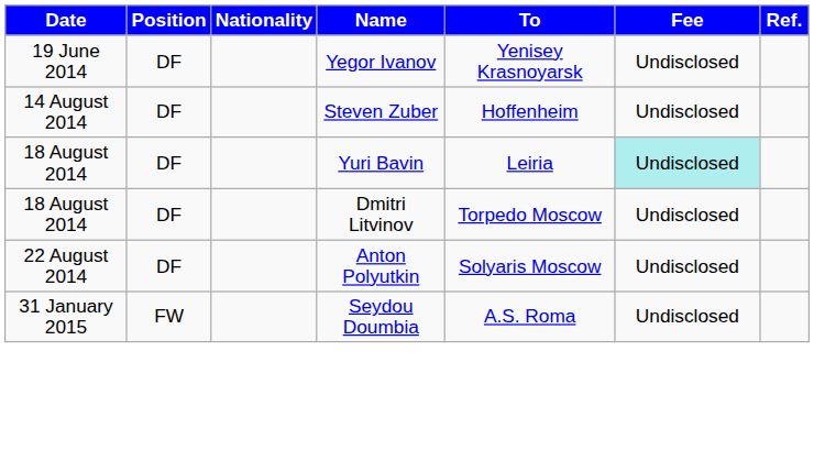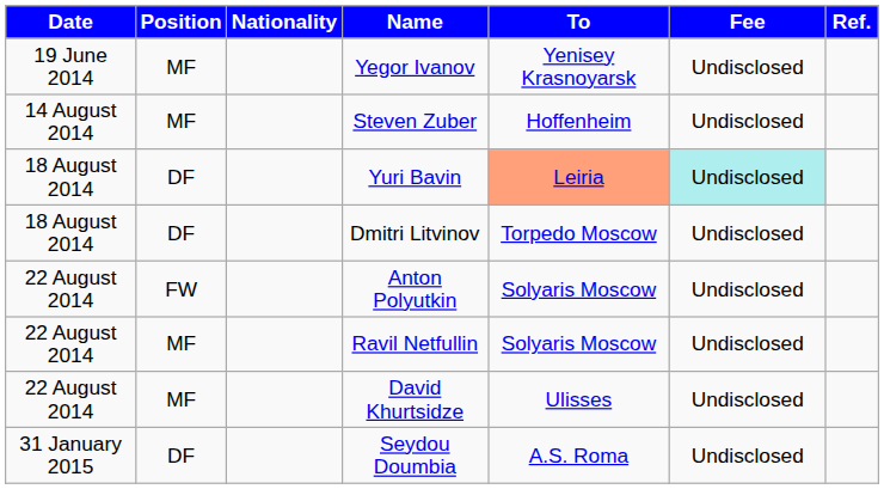 <table class="wikitable"  style="text-align:center; font-size:90%; ">
 <tr>
 <th style="background:#00f; color:white; width:150px;">Date</th>
 <th style="background:#00f; color:white; width:55px;">Position</th>
 <th style="background:#00f; color:white; width:55px;">Nationality</th>
 <th style="background:#00f; color:white; width:150px;">Name</th>
 <th style="background:#00f; color:white; width:200px;">To</th>
 <th style="background:#00f; color:white; width:150px;">Fee</th>
 <th style="background:#00f; color:white; width:35px;">Ref.</th>
 </tr>
 <tr>
 <td>19 June 2014</td>
-<td>DF</td>
+<td>MF</td>
 <td></td>
 <td><a href='#'>Yegor Ivanov</a></td>
 <td><a href='#'>Yenisey Krasnoyarsk</a></td>
 <td>Undisclosed</td>
 <td></td>
 </tr>
 <tr>
 <td>14 August 2014</td>
-<td>DF</td>
+<td>MF</td>
 <td></td>
 <td><a href='#'>Steven Zuber</a></td>
 <td><a href='#'>Hoffenheim</a></td>
 <td>Undisclosed</td>
 <td></td>
 </tr>
 <tr>
 <td>18 August 2014</td>
 <td>DF</td>
 <td></td>
 <td><a href='#'>Yuri Bavin</a></td>
-<td><a href='#'>Leiria</a></td>
+<td style="background: lightsalmon;"><a href='#'>Leiria</a></td>
 <td style="background: paleturquoise;">Undisclosed</td>
 <td></td>
 </tr>
 <tr>
 <td>18 August 2014</td>
 <td>DF</td>
 <td></td>
 <td>Dmitri Litvinov</td>
 <td><a href='#'>Torpedo Moscow</a></td>
 <td>Undisclosed</td>
 <td></td>
 </tr>
 <tr>
 <td>22 August 2014</td>
-<td>DF</td>
+<td>FW</td>
 <td></td>
 <td><a href='#'>Anton Polyutkin</a></td>
 <td><a href='#'>Solyaris Moscow</a></td>
 <td>Undisclosed</td>
 <td></td>
 </tr>
 <tr>
+<td>22 August 2014</td>
+<td>MF</td>
+<td></td>
+<td><a href='#'>Ravil Netfullin</a></td>
+<td><a href='#'>Solyaris Moscow</a></td>
+<td>Undisclosed</td>
+<td></td>
+</tr>
+<tr>
+<td>22 August 2014</td>
+<td>MF</td>
+<td></td>
+<td><a href='#'>David Khurtsidze</a></td>
+<td><a href='#'>Ulisses</a></td>
+<td>Undisclosed</td>
+<td></td>
+</tr>
+<tr>
 <td>31 January 2015</td>
-<td>FW</td>
+<td>DF</td>
 <td></td>
 <td><a href='#'>Seydou Doumbia</a></td>
 <td><a href='#'>A.S. Roma</a></td>
 <td>Undisclosed</td>
 <td></td>
 </tr>
 </table>
